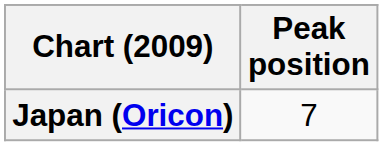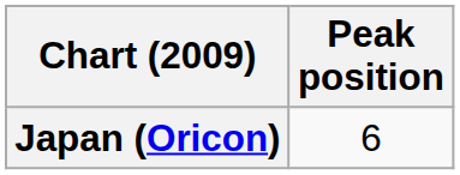 <table class="wikitable plainrowheaders sortable" style="text-align:center;">
 <tr>
 <th scope="col">Chart (2009)</th>
 <th scope="col">Peak<br>position</th>
 </tr>
 <tr>
 <th scope="row">Japan (<a href='#'>Oricon</a>)</th>
-<td>7</td>
+<td>6</td>
 </tr>
 </table>
